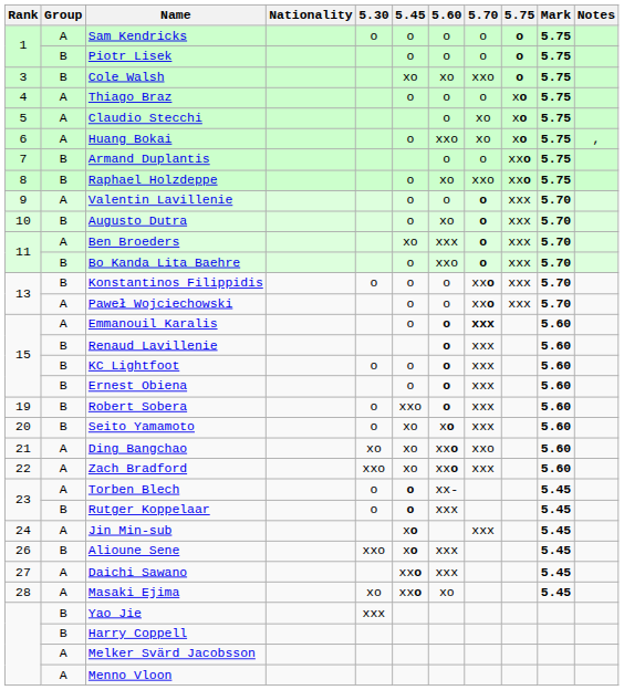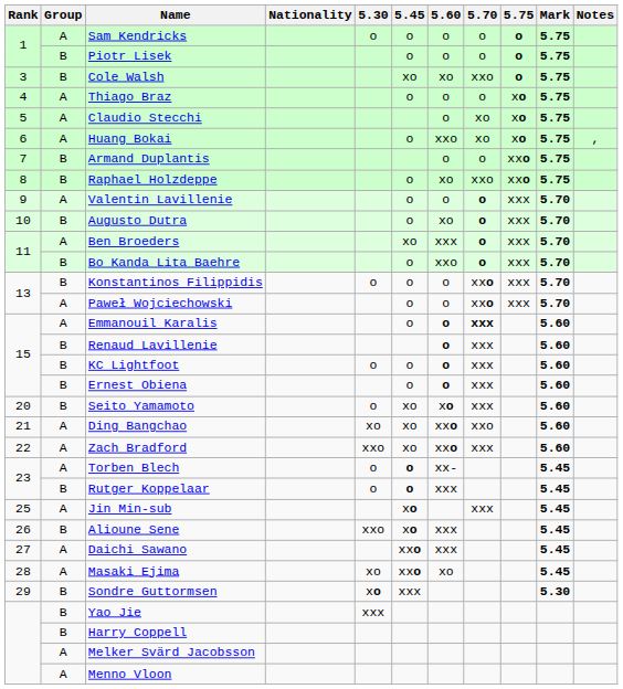 <table class="wikitable sortable" style="text-align:center">
 <tr>
 <th>Rank</th>
 <th>Group</th>
 <th>Name</th>
 <th>Nationality</th>
 <th>5.30</th>
 <th>5.45</th>
 <th>5.60</th>
 <th>5.70</th>
 <th>5.75</th>
 <th>Mark</th>
 <th>Notes</th>
 </tr>
 <tr bgcolor=ccffcc>
 <td rowspan=2>1</td>
 <td>A</td>
 <td align=left><a href='#'>Sam Kendricks</a></td>
 <td align=left></td>
 <td>o</td>
 <td>o</td>
 <td>o</td>
 <td>o</td>
 <td><strong>o</strong></td>
 <td><strong>5.75</strong></td>
 <td></td>
 </tr>
 <tr bgcolor=ccffcc>
 <td>B</td>
 <td align=left><a href='#'>Piotr Lisek</a></td>
 <td align=left></td>
 <td></td>
 <td>o</td>
 <td>o</td>
 <td>o</td>
 <td><strong>o</strong></td>
 <td><strong>5.75</strong></td>
 <td></td>
 </tr>
 <tr bgcolor=ccffcc>
 <td>3</td>
 <td>B</td>
 <td align=left><a href='#'>Cole Walsh</a></td>
 <td align=left></td>
 <td></td>
 <td>xo</td>
 <td>xo</td>
 <td>xxo</td>
 <td><strong>o</strong></td>
 <td><strong>5.75</strong></td>
 <td></td>
 </tr>
 <tr bgcolor=ccffcc>
 <td>4</td>
 <td>A</td>
 <td align=left><a href='#'>Thiago Braz</a></td>
 <td align=left></td>
 <td></td>
 <td>o</td>
 <td>o</td>
 <td>o</td>
 <td>x<strong>o</strong></td>
 <td><strong>5.75</strong></td>
 <td></td>
 </tr>
 <tr bgcolor=ccffcc>
 <td>5</td>
 <td>A</td>
 <td align=left><a href='#'>Claudio Stecchi</a></td>
 <td align=left></td>
 <td></td>
 <td></td>
 <td>o</td>
 <td>xo</td>
 <td>x<strong>o</strong></td>
 <td><strong>5.75</strong></td>
 <td></td>
 </tr>
 <tr bgcolor=ccffcc>
 <td>6</td>
 <td>A</td>
 <td align=left><a href='#'>Huang Bokai</a></td>
 <td align=left></td>
 <td></td>
 <td>o</td>
 <td>xxo</td>
 <td>xo</td>
 <td>x<strong>o</strong></td>
 <td><strong>5.75</strong></td>
 <td>, </td>
 </tr>
 <tr bgcolor=ccffcc>
 <td>7</td>
 <td>B</td>
 <td align=left><a href='#'>Armand Duplantis</a></td>
 <td align=left></td>
 <td></td>
 <td></td>
 <td>o</td>
 <td>o</td>
 <td>xx<strong>o</strong></td>
 <td><strong>5.75</strong></td>
 <td></td>
 </tr>
 <tr bgcolor=ccffcc>
 <td>8</td>
 <td>B</td>
 <td align=left><a href='#'>Raphael Holzdeppe</a></td>
 <td align=left></td>
 <td></td>
 <td>o</td>
 <td>xo</td>
 <td>xxo</td>
 <td>xx<strong>o</strong></td>
 <td><strong>5.75</strong></td>
 <td></td>
 </tr>
 <tr bgcolor=ddffdd>
 <td>9</td>
 <td>A</td>
 <td align=left><a href='#'>Valentin Lavillenie</a></td>
 <td align=left></td>
 <td></td>
 <td>o</td>
 <td>o</td>
 <td><strong>o</strong></td>
 <td>xxx</td>
 <td><strong>5.70</strong></td>
 <td></td>
 </tr>
 <tr bgcolor=ddffdd>
 <td>10</td>
 <td>B</td>
 <td align=left><a href='#'>Augusto Dutra</a></td>
 <td align=left></td>
 <td></td>
 <td>o</td>
 <td>xo</td>
 <td><strong>o</strong></td>
 <td>xxx</td>
 <td><strong>5.70</strong></td>
 <td></td>
 </tr>
 <tr bgcolor=ddffdd>
 <td rowspan=2>11</td>
 <td>A</td>
 <td align=left><a href='#'>Ben Broeders</a></td>
 <td align=left></td>
 <td></td>
 <td>xo</td>
 <td>xxx</td>
 <td><strong>o</strong></td>
 <td>xxx</td>
 <td><strong>5.70</strong></td>
 <td></td>
 </tr>
 <tr bgcolor=ddffdd>
 <td>B</td>
 <td align=left><a href='#'>Bo Kanda Lita Baehre</a></td>
 <td align=left></td>
 <td></td>
 <td>o</td>
 <td>xxo</td>
 <td><strong>o</strong></td>
 <td>xxx</td>
 <td><strong>5.70</strong></td>
 <td></td>
 </tr>
 <tr>
 <td rowspan=2>13</td>
 <td>B</td>
 <td align=left><a href='#'>Konstantinos Filippidis</a></td>
 <td align=left></td>
 <td>o</td>
 <td>o</td>
 <td>o</td>
 <td>xx<strong>o</strong></td>
 <td>xxx</td>
 <td><strong>5.70</strong></td>
 <td></td>
 </tr>
 <tr>
 <td>A</td>
 <td align=left><a href='#'>Paweł Wojciechowski</a></td>
 <td align=left></td>
 <td></td>
 <td>o</td>
 <td>o</td>
 <td>xx<strong>o</strong></td>
 <td>xxx</td>
 <td><strong>5.70</strong></td>
 <td></td>
 </tr>
 <tr>
 <td rowspan=4>15</td>
 <td>A</td>
 <td align=left><a href='#'>Emmanouil Karalis</a></td>
 <td align=left></td>
 <td></td>
 <td>o</td>
 <td><strong>o</strong></td>
 <td><strong>xxx</strong></td>
 <td></td>
 <td><strong>5.60</strong></td>
 <td></td>
 </tr>
 <tr>
 <td>B</td>
 <td align=left><a href='#'>Renaud Lavillenie</a></td>
 <td align=left></td>
 <td></td>
 <td></td>
 <td><strong>o</strong></td>
 <td>xxx</td>
 <td></td>
 <td><strong>5.60</strong></td>
 <td></td>
 </tr>
 <tr>
 <td>B</td>
 <td align=left><a href='#'>KC Lightfoot</a></td>
 <td align=left></td>
 <td>o</td>
 <td>o</td>
 <td><strong>o</strong></td>
 <td>xxx</td>
 <td></td>
 <td><strong>5.60</strong></td>
 <td></td>
 </tr>
 <tr>
 <td>B</td>
 <td align=left><a href='#'>Ernest Obiena</a></td>
 <td align=left></td>
 <td></td>
 <td>o</td>
 <td><strong>o</strong></td>
 <td>xxx</td>
 <td></td>
 <td><strong>5.60</strong></td>
 <td></td>
 </tr>
 <tr>
-<td>19</td>
-<td>B</td>
-<td align=left><a href='#'>Robert Sobera</a></td>
-<td align=left></td>
-<td>o</td>
-<td>xxo</td>
-<td><strong>o</strong></td>
-<td>xxx</td>
-<td></td>
-<td><strong>5.60</strong></td>
-<td></td>
-</tr>
-<tr>
 <td>20</td>
 <td>B</td>
 <td align=left><a href='#'>Seito Yamamoto</a></td>
 <td align=left></td>
 <td>o</td>
 <td>xo</td>
 <td>x<strong>o</strong></td>
 <td>xxx</td>
 <td></td>
 <td><strong>5.60</strong></td>
 <td></td>
 </tr>
 <tr>
 <td>21</td>
 <td>A</td>
 <td align=left><a href='#'>Ding Bangchao</a></td>
 <td align=left></td>
 <td>xo</td>
 <td>xo</td>
 <td>xx<strong>o</strong></td>
 <td>xxo</td>
 <td></td>
 <td><strong>5.60</strong></td>
 <td></td>
 </tr>
 <tr>
 <td>22</td>
 <td>A</td>
 <td align=left><a href='#'>Zach Bradford</a></td>
 <td align=left></td>
 <td>xxo</td>
 <td>xo</td>
 <td>xx<strong>o</strong></td>
 <td>xxx</td>
 <td></td>
 <td><strong>5.60</strong></td>
 <td></td>
 </tr>
 <tr>
 <td rowspan=2>23</td>
 <td>A</td>
 <td align=left><a href='#'>Torben Blech</a></td>
 <td align=left></td>
 <td>o</td>
 <td><strong>o</strong></td>
 <td>xx-</td>
 <td></td>
 <td></td>
 <td><strong>5.45</strong></td>
 <td></td>
 </tr>
 <tr>
 <td>B</td>
 <td align=left><a href='#'>Rutger Koppelaar</a></td>
 <td align=left></td>
 <td>o</td>
 <td><strong>o</strong></td>
 <td>xxx</td>
 <td></td>
 <td></td>
 <td><strong>5.45</strong></td>
 <td></td>
 </tr>
 <tr>
-<td>24</td>
+<td>25</td>
 <td>A</td>
 <td align=left><a href='#'>Jin Min-sub</a></td>
 <td align=left></td>
 <td></td>
 <td>x<strong>o</strong></td>
 <td></td>
 <td>xxx</td>
 <td></td>
 <td><strong>5.45</strong></td>
 <td></td>
 </tr>
 <tr>
 <td>26</td>
 <td>B</td>
 <td align=left><a href='#'>Alioune Sene</a></td>
 <td align=left></td>
 <td>xxo</td>
 <td>x<strong>o</strong></td>
 <td>xxx</td>
 <td></td>
 <td></td>
 <td><strong>5.45</strong></td>
 <td></td>
 </tr>
 <tr>
 <td>27</td>
 <td>A</td>
 <td align=left><a href='#'>Daichi Sawano</a></td>
 <td align=left></td>
 <td></td>
 <td>xx<strong>o</strong></td>
 <td>xxx</td>
 <td></td>
 <td></td>
 <td><strong>5.45</strong></td>
 <td></td>
 </tr>
 <tr>
 <td>28</td>
 <td>A</td>
 <td align=left><a href='#'>Masaki Ejima</a></td>
 <td align=left></td>
 <td>xo</td>
 <td>xx<strong>o</strong></td>
 <td>xo</td>
 <td></td>
 <td></td>
 <td><strong>5.45</strong></td>
+<td></td>
+</tr>
+<tr>
+<td>29</td>
+<td>B</td>
+<td align=left><a href='#'>Sondre Guttormsen</a></td>
+<td align=left></td>
+<td>x<strong>o</strong></td>
+<td>xxx</td>
+<td></td>
+<td></td>
+<td></td>
+<td><strong>5.30</strong></td>
 <td></td>
 </tr>
 <tr>
 <td rowspan=4></td>
 <td>B</td>
 <td align=left><a href='#'>Yao Jie</a></td>
 <td align=left></td>
 <td>xxx</td>
 <td></td>
 <td></td>
 <td></td>
 <td></td>
 <td><strong></strong></td>
 <td></td>
 </tr>
 <tr>
 <td>B</td>
 <td align=left><a href='#'>Harry Coppell</a></td>
 <td align=left></td>
 <td></td>
 <td></td>
 <td></td>
 <td></td>
 <td></td>
 <td></td>
 <td></td>
 </tr>
 <tr>
 <td>A</td>
 <td align=left><a href='#'>Melker Svärd Jacobsson</a></td>
 <td align=left></td>
 <td></td>
 <td></td>
 <td></td>
 <td></td>
 <td></td>
 <td></td>
 <td></td>
 </tr>
 <tr>
 <td>A</td>
 <td align=left><a href='#'>Menno Vloon</a></td>
 <td align=left></td>
 <td></td>
 <td></td>
 <td></td>
 <td></td>
 <td></td>
 <td></td>
 <td></td>
 </tr>
 </table>
